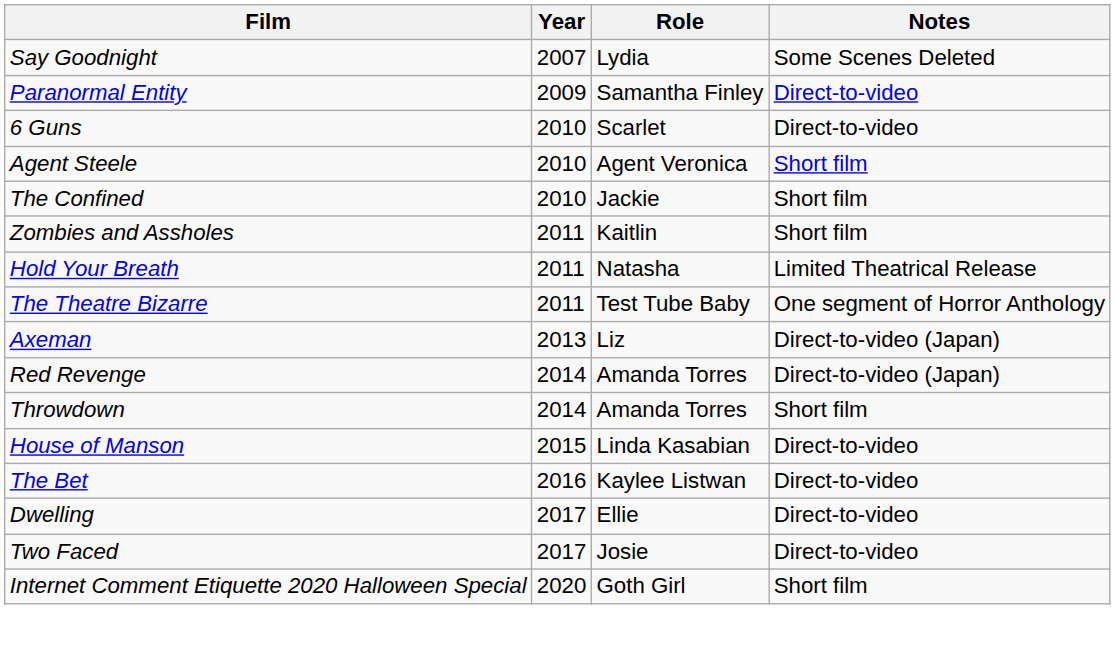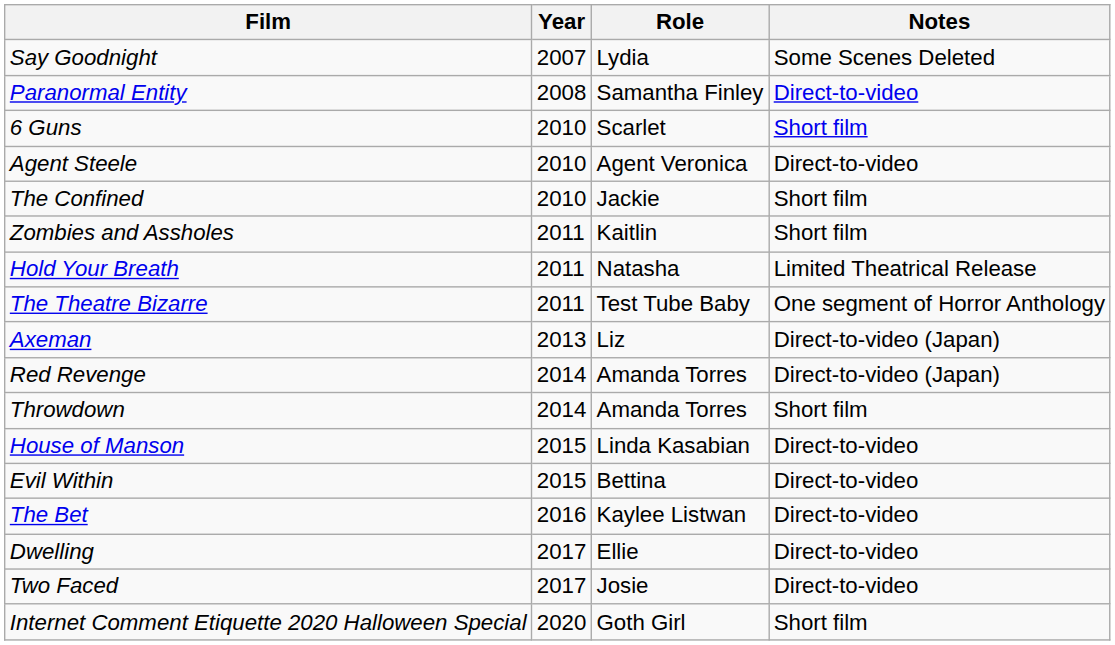 <table class="wikitable">
 <tr>
 <th>Film</th>
 <th>Year</th>
 <th>Role</th>
 <th>Notes</th>
 </tr>
 <tr>
 <td><em>Say Goodnight</em></td>
 <td>2007</td>
 <td>Lydia</td>
 <td>Some Scenes Deleted</td>
 </tr>
 <tr>
 <td><em><a href='#'>Paranormal Entity</a></em></td>
-<td>2009</td>
+<td>2008</td>
 <td>Samantha Finley</td>
 <td><a href='#'>Direct-to-video</a></td>
 </tr>
 <tr>
 <td><em>6 Guns</em></td>
 <td>2010</td>
 <td>Scarlet</td>
-<td>Direct-to-video</td>
+<td><a href='#'>Short film</a></td>
 </tr>
 <tr>
 <td><em>Agent Steele</em></td>
 <td>2010</td>
 <td>Agent Veronica</td>
-<td><a href='#'>Short film</a></td>
+<td>Direct-to-video</td>
 </tr>
 <tr>
 <td><em>The Confined</em></td>
 <td>2010</td>
 <td>Jackie</td>
 <td>Short film</td>
 </tr>
 <tr>
 <td><em>Zombies and Assholes</em></td>
 <td>2011</td>
 <td>Kaitlin</td>
 <td>Short film</td>
 </tr>
 <tr>
 <td><em><a href='#'>Hold Your Breath</a></em></td>
 <td>2011</td>
 <td>Natasha</td>
 <td>Limited Theatrical Release</td>
 </tr>
 <tr>
 <td><em><a href='#'>The Theatre Bizarre</a></em></td>
 <td>2011</td>
 <td>Test Tube Baby</td>
 <td>One segment of Horror Anthology</td>
 </tr>
 <tr>
 <td><em><a href='#'>Axeman</a></em></td>
 <td>2013</td>
 <td>Liz</td>
 <td>Direct-to-video (Japan)</td>
 </tr>
 <tr>
 <td><em>Red Revenge</em></td>
 <td>2014</td>
 <td>Amanda Torres</td>
 <td>Direct-to-video (Japan)</td>
 </tr>
 <tr>
 <td><em>Throwdown</em></td>
 <td>2014</td>
 <td>Amanda Torres</td>
 <td>Short film</td>
 </tr>
 <tr>
 <td><em><a href='#'>House of Manson</a></em></td>
 <td>2015</td>
 <td>Linda Kasabian</td>
 <td>Direct-to-video</td>
 </tr>
 <tr>
+<td><em>Evil Within</em></td>
+<td>2015</td>
+<td>Bettina</td>
+<td>Direct-to-video</td>
+</tr>
+<tr>
 <td><em><a href='#'>The Bet</a></em></td>
 <td>2016</td>
 <td>Kaylee Listwan</td>
 <td>Direct-to-video</td>
 </tr>
 <tr>
 <td><em>Dwelling</em></td>
 <td>2017</td>
 <td>Ellie</td>
 <td>Direct-to-video</td>
 </tr>
 <tr>
 <td><em>Two Faced</em></td>
 <td>2017</td>
 <td>Josie</td>
 <td>Direct-to-video</td>
 </tr>
 <tr>
 <td><em>Internet Comment Etiquette 2020 Halloween Special</em></td>
 <td>2020</td>
 <td>Goth Girl</td>
 <td>Short film</td>
 </tr>
 </table>
